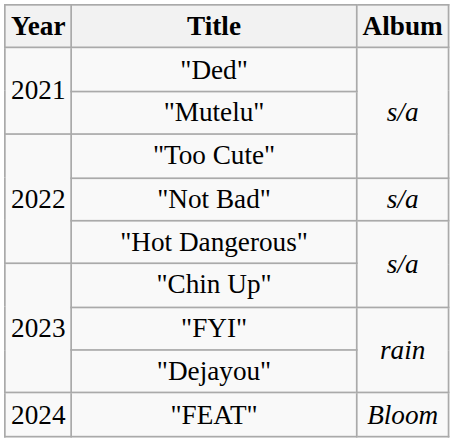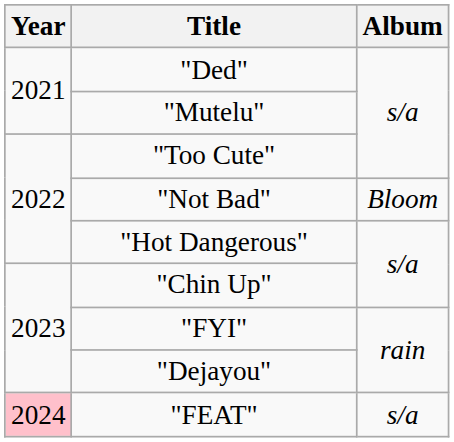 <table class="wikitable plainrowheaders" style="text-align:center;" border="1">
 <tr>
 <th scope="col">Year</th>
 <th scope="col" style="width:10em;">Title</th>
 <th scope="col">Album</th>
 </tr>
 <tr>
 <td rowspan="2">2021</td>
 <td scope=row>"Ded"</td>
 <td rowspan="3"><em>s/a</em></td>
 </tr>
 <tr>
 <td scope="row">"Mutelu"</td>
 </tr>
 <tr>
 <td rowspan="3">2022</td>
 <td>"Too Cute"</td>
 </tr>
 <tr>
 <td>"Not Bad"</td>
-<td><em>s/a</em></td>
+<td><em>Bloom</em></td>
 </tr>
 <tr>
 <td>"Hot Dangerous"</td>
 <td rowspan="2"><em>s/a</em></td>
 </tr>
 <tr>
 <td rowspan="3">2023</td>
 <td>"Chin Up"</td>
 </tr>
 <tr>
 <td>"FYI"</td>
 <td rowspan="2"><em>rain</em></td>
 </tr>
 <tr>
 <td>"Dejayou"</td>
 </tr>
 <tr>
-<td>2024</td>
+<td style="background: pink;">2024</td>
 <td>"FEAT"</td>
-<td><em>Bloom</em></td>
+<td><em>s/a</em></td>
 </tr>
 </table>
